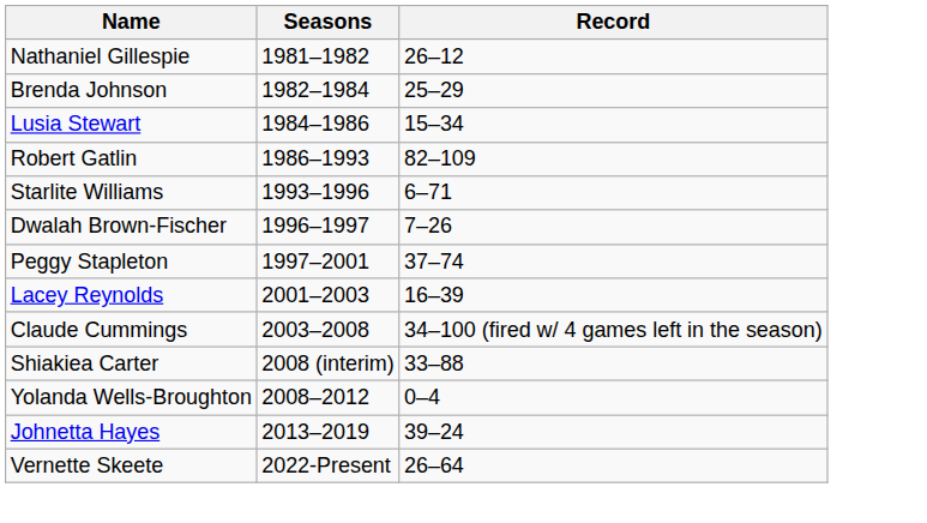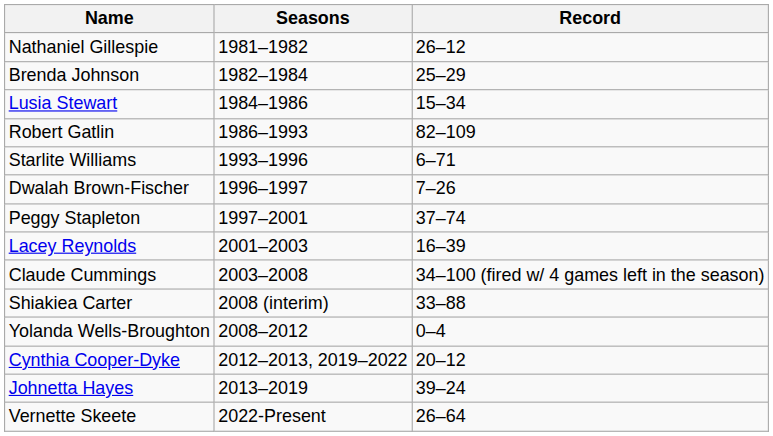 <table class="wikitable">
 <tr>
 <th>Name</th>
 <th>Seasons</th>
 <th>Record</th>
 </tr>
 <tr>
 <td>Nathaniel Gillespie</td>
 <td>1981–1982</td>
 <td>26–12</td>
 </tr>
 <tr>
 <td>Brenda Johnson</td>
 <td>1982–1984</td>
 <td>25–29</td>
 </tr>
 <tr>
 <td><a href='#'>Lusia Stewart</a></td>
 <td>1984–1986</td>
 <td>15–34</td>
 </tr>
 <tr>
 <td>Robert Gatlin</td>
 <td>1986–1993</td>
 <td>82–109</td>
 </tr>
 <tr>
 <td>Starlite Williams</td>
 <td>1993–1996</td>
 <td>6–71</td>
 </tr>
 <tr>
 <td>Dwalah Brown-Fischer</td>
 <td>1996–1997</td>
 <td>7–26</td>
 </tr>
 <tr>
 <td>Peggy Stapleton</td>
 <td>1997–2001</td>
 <td>37–74</td>
 </tr>
 <tr>
 <td><a href='#'>Lacey Reynolds</a></td>
 <td>2001–2003</td>
 <td>16–39</td>
 </tr>
 <tr>
 <td>Claude Cummings</td>
 <td>2003–2008</td>
 <td>34–100 (fired w/ 4 games left in the season)</td>
 </tr>
 <tr>
 <td>Shiakiea Carter</td>
 <td>2008 (interim)</td>
 <td>33–88</td>
 </tr>
 <tr>
 <td>Yolanda Wells-Broughton</td>
 <td>2008–2012</td>
 <td>0–4</td>
 </tr>
 <tr>
+<td><a href='#'>Cynthia Cooper-Dyke</a></td>
+<td>2012–2013, 2019–2022</td>
+<td>20–12</td>
+</tr>
+<tr>
 <td><a href='#'>Johnetta Hayes</a></td>
 <td>2013–2019</td>
 <td>39–24</td>
 </tr>
 <tr>
 <td>Vernette Skeete</td>
 <td>2022-Present</td>
 <td>26–64</td>
 </tr>
 </table>
